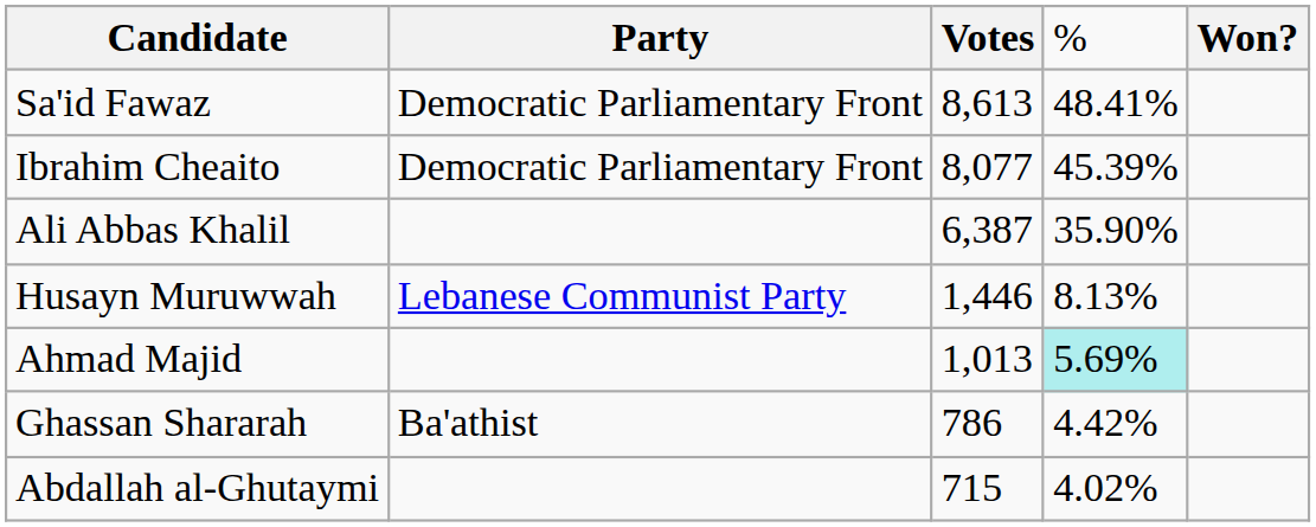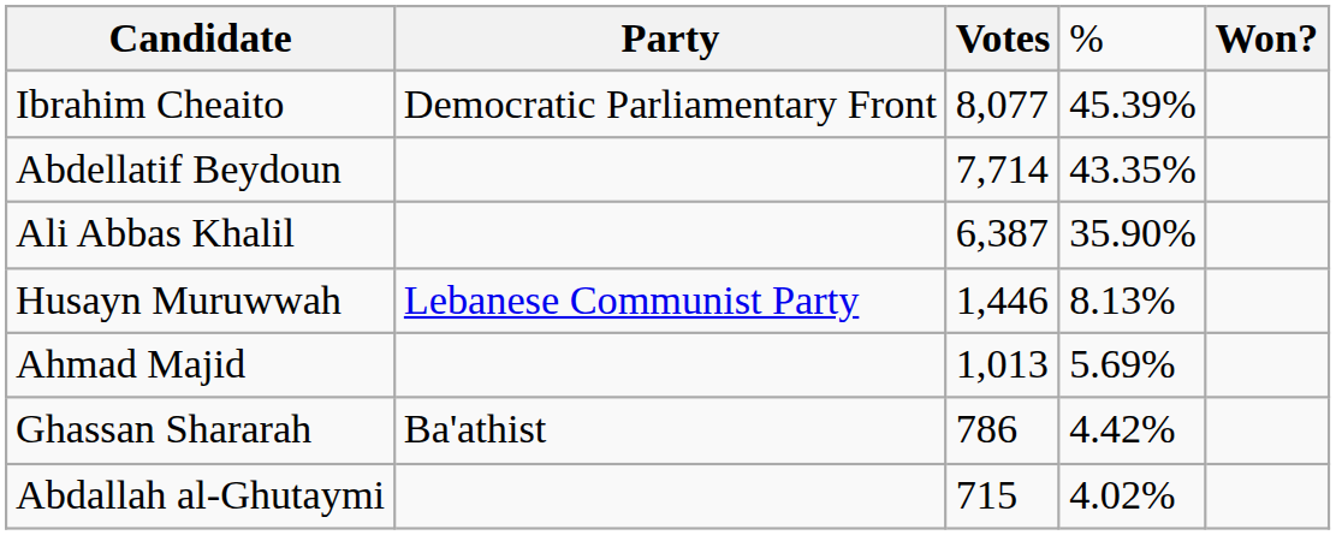 <table class="wikitable">
 <tr>
 <th>Candidate</th>
 <th>Party</th>
 <th>Votes</th>
 <td>%</td>
 <th>Won?</th>
 </tr>
 <tr>
-<td>Sa'id Fawaz</td>
-<td>Democratic Parliamentary Front</td>
-<td>8,613</td>
-<td>48.41%</td>
-<td></td>
-</tr>
-<tr>
 <td>Ibrahim Cheaito</td>
 <td>Democratic Parliamentary Front</td>
 <td>8,077</td>
 <td>45.39%</td>
+<td></td>
+</tr>
+<tr>
+<td>Abdellatif Beydoun</td>
+<td></td>
+<td>7,714</td>
+<td>43.35%</td>
 <td></td>
 </tr>
 <tr>
 <td>Ali Abbas Khalil</td>
 <td></td>
 <td>6,387</td>
 <td>35.90%</td>
 <td></td>
 </tr>
 <tr>
 <td>Husayn Muruwwah</td>
 <td><a href='#'>Lebanese Communist Party</a></td>
 <td>1,446</td>
 <td>8.13%</td>
 <td></td>
 </tr>
 <tr>
 <td>Ahmad Majid</td>
 <td></td>
 <td>1,013</td>
-<td style="background: paleturquoise;">5.69%</td>
+<td>5.69%</td>
 <td></td>
 </tr>
 <tr>
 <td>Ghassan Shararah</td>
 <td>Ba'athist</td>
 <td>786</td>
 <td>4.42%</td>
 <td></td>
 </tr>
 <tr>
 <td>Abdallah al-Ghutaymi</td>
 <td></td>
 <td>715</td>
 <td>4.02%</td>
 <td></td>
 </tr>
 </table>
